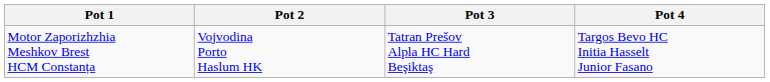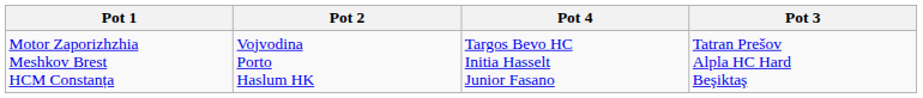 <table class="wikitable">
 <tr>
 <th width=15%>Pot 1</th>
 <th width=15%>Pot 2</th>
+<th width=15%>Pot 4</th>
 <th width=15%>Pot 3</th>
-<th width=15%>Pot 4</th>
 </tr>
 <tr>
 <td valign="top"> <a href='#'>Motor Zaporizhzhia</a><br> <a href='#'>Meshkov Brest</a><br> <a href='#'>HCM Constanța</a></td>
 <td valign="top"> <a href='#'>Vojvodina</a><br> <a href='#'>Porto</a><br> <a href='#'>Haslum HK</a></td>
+<td valign="top"> <a href='#'>Targos Bevo HC</a><br> <a href='#'>Initia Hasselt</a><br> <a href='#'>Junior Fasano</a></td>
 <td valign="top"> <a href='#'>Tatran Prešov</a><br> <a href='#'>Alpla HC Hard</a><br> <a href='#'>Beşiktaş</a></td>
-<td valign="top"> <a href='#'>Targos Bevo HC</a><br> <a href='#'>Initia Hasselt</a><br> <a href='#'>Junior Fasano</a></td>
 </tr>
 </table>
